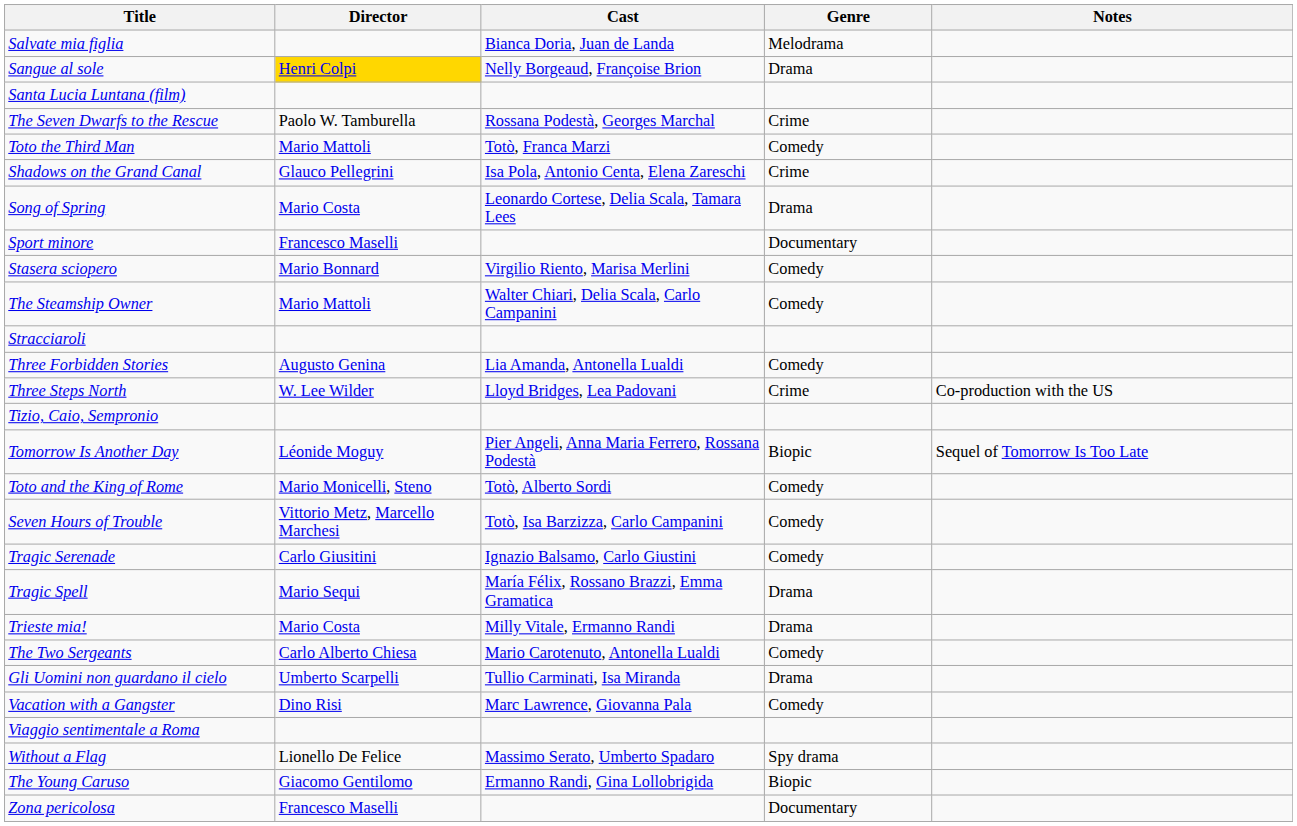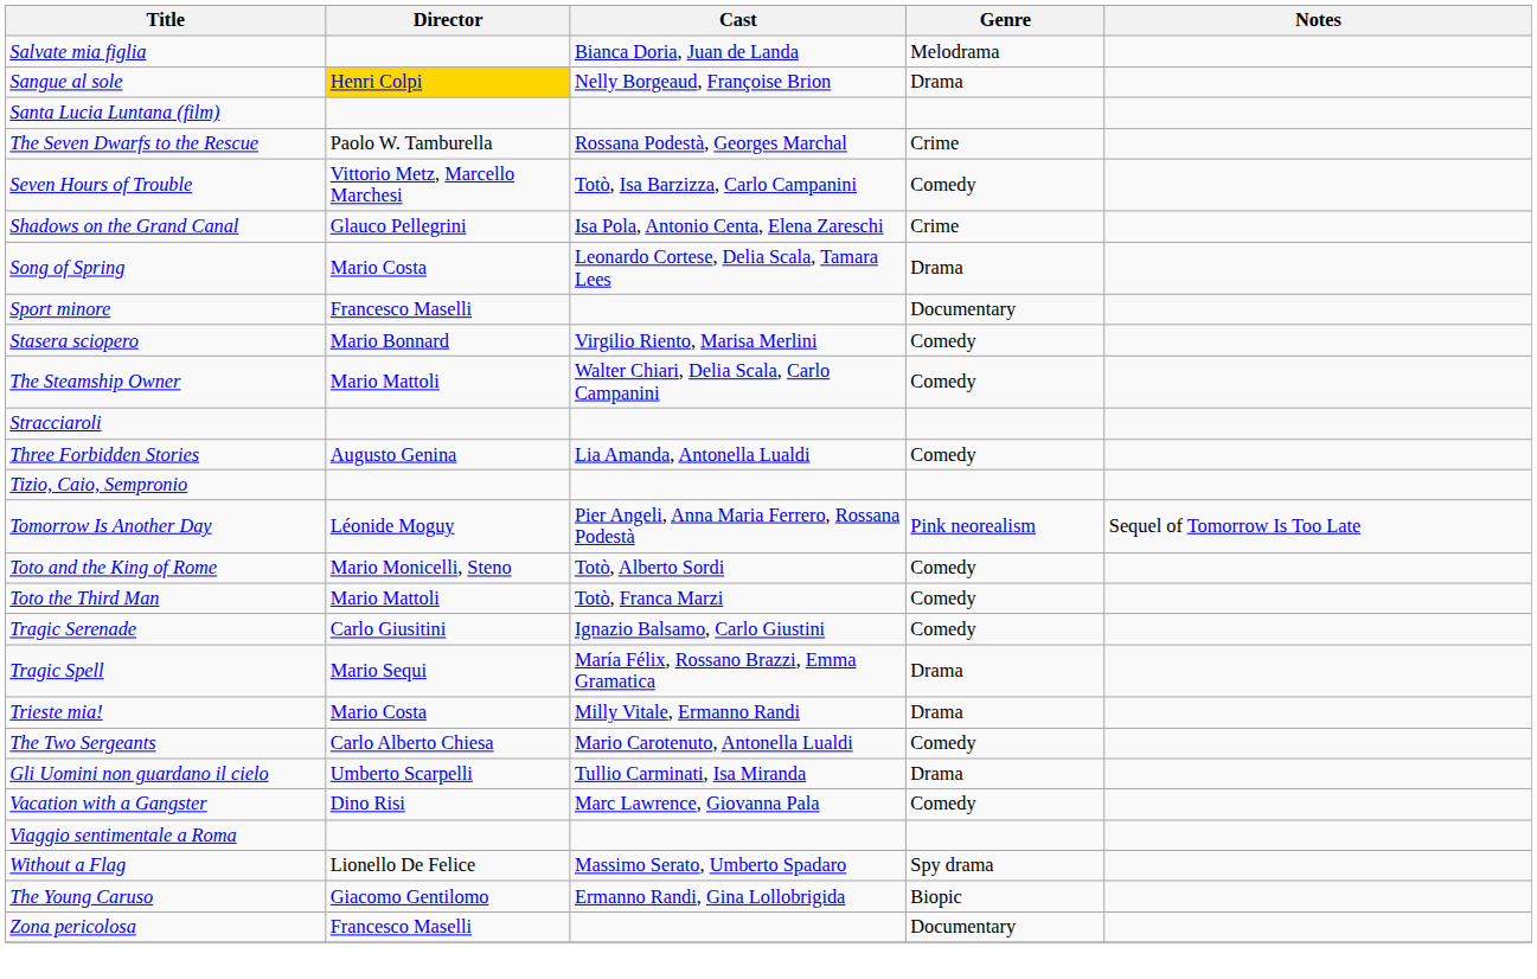 <table class="wikitable" width= "100%">
 <tr>
 <th width=21%>Title</th>
 <th width=16%>Director</th>
 <th width=22%>Cast</th>
 <th width=13%>Genre</th>
 <th width=28%>Notes</th>
 </tr>
 <tr>
 <td><em><a href='#'>Salvate mia figlia</a></em></td>
 <td></td>
 <td><a href='#'>Bianca Doria</a>, <a href='#'>Juan de Landa</a></td>
 <td>Melodrama</td>
 <td></td>
 </tr>
 <tr>
 <td><em><a href='#'>Sangue al sole</a></em></td>
 <td style="background: gold;"><a href='#'>Henri Colpi</a></td>
 <td><a href='#'>Nelly Borgeaud</a>, <a href='#'>Françoise Brion</a></td>
 <td>Drama</td>
 <td></td>
 </tr>
 <tr>
 <td><em><a href='#'>Santa Lucia Luntana (film)</a></em></td>
 <td></td>
 <td></td>
 <td></td>
 <td></td>
 </tr>
 <tr>
 <td><em><a href='#'>The Seven Dwarfs to the Rescue</a></em></td>
 <td>Paolo W. Tamburella</td>
 <td><a href='#'>Rossana Podestà</a>, <a href='#'>Georges Marchal</a></td>
 <td>Crime</td>
 <td></td>
 </tr>
 <tr>
-<td><em><a href='#'>Toto the Third Man</a></em></td>
-<td><a href='#'>Mario Mattoli</a></td>
-<td><a href='#'>Totò</a>, <a href='#'>Franca Marzi</a></td>
+<td><em><a href='#'>Seven Hours of Trouble</a></em></td>
+<td><a href='#'>Vittorio Metz</a>, <a href='#'>Marcello Marchesi</a></td>
+<td><a href='#'>Totò</a>, <a href='#'>Isa Barzizza</a>, <a href='#'>Carlo Campanini</a></td>
 <td>Comedy</td>
 <td></td>
 </tr>
 <tr>
 <td><em><a href='#'>Shadows on the Grand Canal</a></em></td>
 <td><a href='#'>Glauco Pellegrini</a></td>
 <td><a href='#'>Isa Pola</a>, <a href='#'>Antonio Centa</a>, <a href='#'>Elena Zareschi</a></td>
 <td>Crime</td>
 <td></td>
 </tr>
 <tr>
 <td><em><a href='#'>Song of Spring</a></em></td>
 <td><a href='#'>Mario Costa</a></td>
 <td><a href='#'>Leonardo Cortese</a>, <a href='#'>Delia Scala</a>, <a href='#'>Tamara Lees</a></td>
 <td>Drama</td>
 <td></td>
 </tr>
 <tr>
 <td><em><a href='#'>Sport minore</a></em></td>
 <td><a href='#'>Francesco Maselli</a></td>
 <td></td>
 <td>Documentary</td>
 <td></td>
 </tr>
 <tr>
 <td><em><a href='#'>Stasera sciopero</a></em></td>
 <td><a href='#'>Mario Bonnard</a></td>
 <td><a href='#'>Virgilio Riento</a>, <a href='#'>Marisa Merlini</a></td>
 <td>Comedy</td>
 <td></td>
 </tr>
 <tr>
 <td><em><a href='#'>The Steamship Owner</a></em></td>
 <td><a href='#'>Mario Mattoli</a></td>
 <td><a href='#'>Walter Chiari</a>, <a href='#'>Delia Scala</a>, <a href='#'>Carlo Campanini</a></td>
 <td>Comedy</td>
 <td></td>
 </tr>
 <tr>
 <td><em><a href='#'>Stracciaroli</a></em></td>
 <td></td>
 <td></td>
 <td></td>
 <td></td>
 </tr>
 <tr>
 <td><em><a href='#'>Three Forbidden Stories</a></em></td>
 <td><a href='#'>Augusto Genina</a></td>
 <td><a href='#'>Lia Amanda</a>, <a href='#'>Antonella Lualdi</a></td>
 <td>Comedy</td>
 <td></td>
 </tr>
 <tr>
-<td><em><a href='#'>Three Steps North</a></em></td>
-<td><a href='#'>W. Lee Wilder</a></td>
-<td><a href='#'>Lloyd Bridges</a>, <a href='#'>Lea Padovani</a></td>
-<td>Crime</td>
-<td>Co-production with the US</td>
-</tr>
-<tr>
 <td><em><a href='#'>Tizio, Caio, Sempronio</a></em></td>
 <td></td>
 <td></td>
 <td></td>
 <td></td>
 </tr>
 <tr>
 <td><em><a href='#'>Tomorrow Is Another Day</a></em></td>
 <td><a href='#'>Léonide Moguy</a></td>
 <td><a href='#'>Pier Angeli</a>, <a href='#'>Anna Maria Ferrero</a>, <a href='#'>Rossana Podestà</a></td>
-<td>Biopic</td>
+<td><a href='#'>Pink neorealism</a></td>
 <td>Sequel of <a href='#'>Tomorrow Is Too Late</a></td>
 </tr>
 <tr>
 <td><em><a href='#'>Toto and the King of Rome</a></em></td>
 <td><a href='#'>Mario Monicelli</a>, <a href='#'>Steno</a></td>
 <td><a href='#'>Totò</a>, <a href='#'>Alberto Sordi</a></td>
 <td>Comedy</td>
 <td></td>
 </tr>
 <tr>
-<td><em><a href='#'>Seven Hours of Trouble</a></em></td>
-<td><a href='#'>Vittorio Metz</a>, <a href='#'>Marcello Marchesi</a></td>
-<td><a href='#'>Totò</a>, <a href='#'>Isa Barzizza</a>, <a href='#'>Carlo Campanini</a></td>
+<td><em><a href='#'>Toto the Third Man</a></em></td>
+<td><a href='#'>Mario Mattoli</a></td>
+<td><a href='#'>Totò</a>, <a href='#'>Franca Marzi</a></td>
 <td>Comedy</td>
 <td></td>
 </tr>
 <tr>
 <td><em><a href='#'>Tragic Serenade</a></em></td>
 <td><a href='#'>Carlo Giusitini</a></td>
 <td><a href='#'>Ignazio Balsamo</a>, <a href='#'>Carlo Giustini</a></td>
 <td>Comedy</td>
 <td></td>
 </tr>
 <tr>
 <td><em><a href='#'>Tragic Spell</a></em></td>
 <td><a href='#'>Mario Sequi</a></td>
 <td><a href='#'>María Félix</a>, <a href='#'>Rossano Brazzi</a>, <a href='#'>Emma Gramatica</a></td>
 <td>Drama</td>
 <td></td>
 </tr>
 <tr>
 <td><em><a href='#'>Trieste mia!</a></em></td>
 <td><a href='#'>Mario Costa</a></td>
 <td><a href='#'>Milly Vitale</a>, <a href='#'>Ermanno Randi</a></td>
 <td>Drama</td>
 <td></td>
 </tr>
 <tr>
 <td><em><a href='#'>The Two Sergeants</a></em></td>
 <td><a href='#'>Carlo Alberto Chiesa</a></td>
 <td><a href='#'>Mario Carotenuto</a>, <a href='#'>Antonella Lualdi</a></td>
 <td>Comedy</td>
 <td></td>
 </tr>
 <tr>
 <td><em><a href='#'>Gli Uomini non guardano il cielo</a></em></td>
 <td><a href='#'>Umberto Scarpelli</a></td>
 <td><a href='#'>Tullio Carminati</a>, <a href='#'>Isa Miranda</a></td>
 <td>Drama</td>
 <td></td>
 </tr>
 <tr>
 <td><em><a href='#'>Vacation with a Gangster</a></em></td>
 <td><a href='#'>Dino Risi</a></td>
 <td><a href='#'>Marc Lawrence</a>, <a href='#'>Giovanna Pala</a></td>
 <td>Comedy</td>
 <td></td>
 </tr>
 <tr>
 <td><em><a href='#'>Viaggio sentimentale a Roma</a></em></td>
 <td></td>
 <td></td>
 <td></td>
 <td></td>
 </tr>
 <tr>
 <td><em><a href='#'>Without a Flag</a></em></td>
 <td>Lionello De Felice</td>
 <td><a href='#'>Massimo Serato</a>, <a href='#'>Umberto Spadaro</a></td>
 <td>Spy drama</td>
 <td></td>
 </tr>
 <tr>
 <td><em><a href='#'>The Young Caruso</a></em></td>
 <td><a href='#'>Giacomo Gentilomo</a></td>
 <td><a href='#'>Ermanno Randi</a>, <a href='#'>Gina Lollobrigida</a></td>
 <td>Biopic</td>
 <td></td>
 </tr>
 <tr>
 <td><em><a href='#'>Zona pericolosa</a></em></td>
 <td><a href='#'>Francesco Maselli</a></td>
 <td></td>
 <td>Documentary</td>
 <td></td>
 </tr>
 <tr>
 </tr>
 </table>
